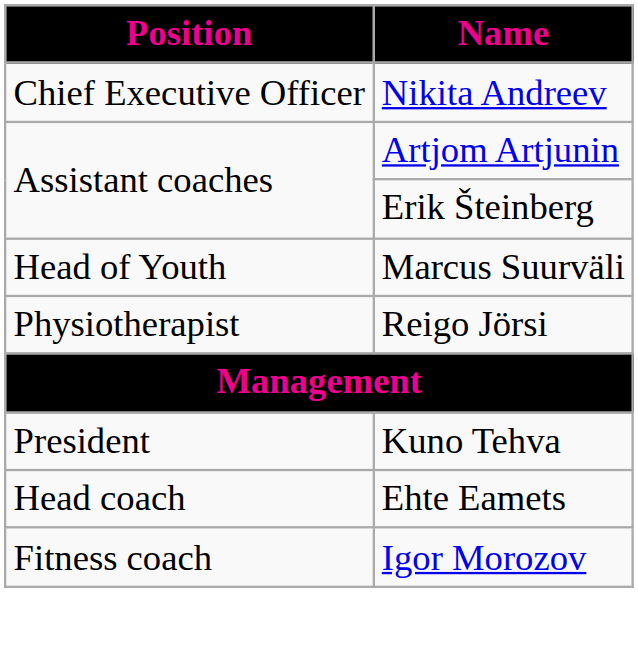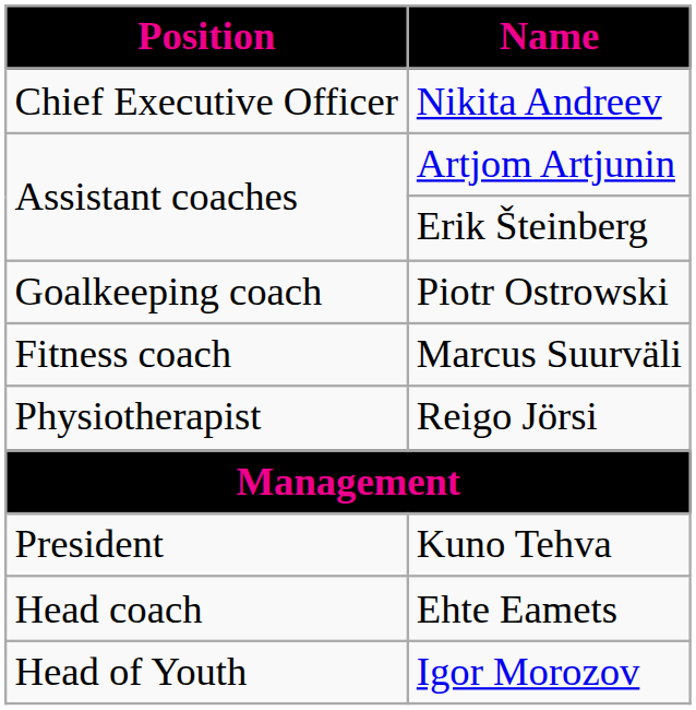 <table class="wikitable" style="text-align:left;">
 <tr>
 <th style="background:black; color:#EC008C; border:1px solid color:black">Position</th>
 <th style="background:black; color:#EC008C; border:1px solid color:black">Name</th>
 </tr>
 <tr>
 <td>Chief Executive Officer</td>
 <td> <a href='#'>Nikita Andreev</a></td>
 </tr>
 <tr>
 <td rowspan=2>Assistant coaches</td>
 <td> <a href='#'>Artjom Artjunin</a></td>
 </tr>
 <tr>
 <td> Erik Šteinberg</td>
 </tr>
 <tr>
-<td>Head of Youth</td>
+<td>Goalkeeping coach</td>
+<td> Piotr Ostrowski</td>
+</tr>
+<tr>
+<td>Fitness coach</td>
 <td> Marcus Suurväli</td>
 </tr>
 <tr>
 <td>Physiotherapist</td>
 <td> Reigo Jörsi</td>
 </tr>
 <tr>
 <th colspan=2 style="background:black; color:#EC008C; border:1px solid color:black"><strong>Management</strong></th>
 </tr>
 <tr>
 <td>President</td>
 <td> Kuno Tehva</td>
 </tr>
 <tr>
 <td>Head coach</td>
 <td> Ehte Eamets</td>
 </tr>
 <tr>
-<td>Fitness coach</td>
+<td>Head of Youth</td>
 <td> <a href='#'>Igor Morozov</a></td>
 </tr>
 </table>
